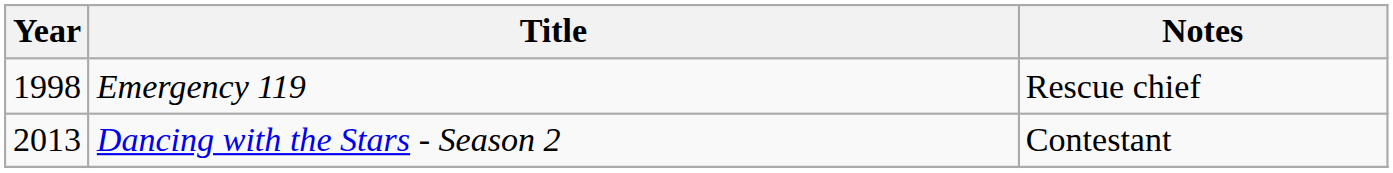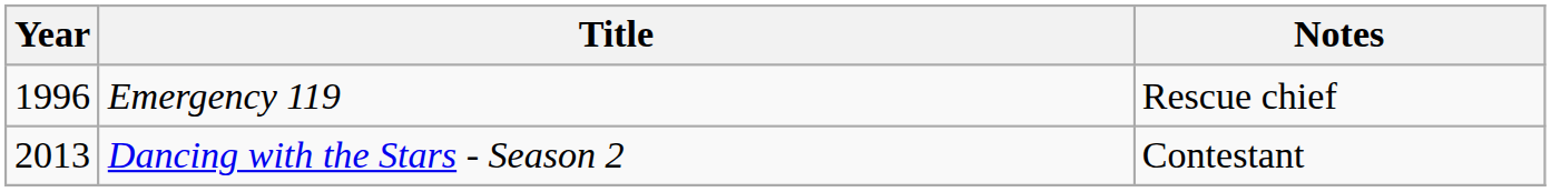 <table class="wikitable" style="width:650px">
 <tr>
 <th width=10>Year</th>
 <th>Title</th>
 <th>Notes</th>
 </tr>
 <tr>
-<td>1998</td>
+<td>1996</td>
 <td><em>Emergency 119</em></td>
 <td>Rescue chief</td>
 </tr>
 <tr>
 <td>2013</td>
 <td><em><a href='#'>Dancing with the Stars</a> - Season 2</em></td>
 <td>Contestant</td>
 </tr>
 <tr>
 </tr>
 </table>
